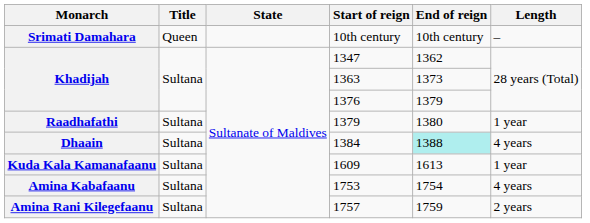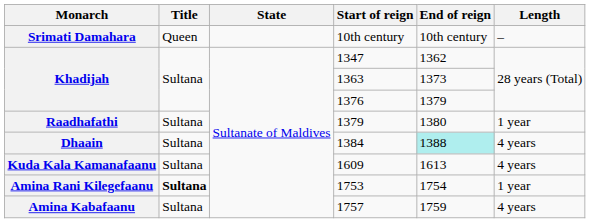 <table class="wikitable sortable">
 <tr>
 <th>Monarch</th>
 <th>Title</th>
 <th>State</th>
 <th>Start of reign</th>
 <th>End of reign</th>
 <th>Length</th>
 </tr>
 <tr>
 <th><a href='#'>Srimati Damahara</a></th>
 <td>Queen</td>
 <td></td>
 <td>10th century</td>
 <td>10th century</td>
 <td>–</td>
 </tr>
 <tr>
 <th rowspan="3"><a href='#'>Khadijah</a></th>
 <td rowspan="3">Sultana</td>
 <td rowspan="8"><a href='#'>Sultanate of Maldives</a></td>
 <td>1347</td>
 <td>1362</td>
 <td rowspan="3">28 years (Total)</td>
 </tr>
 <tr>
 <td>1363</td>
 <td>1373</td>
 </tr>
 <tr>
 <td>1376</td>
 <td>1379</td>
 </tr>
 <tr>
 <th><a href='#'>Raadhafathi</a></th>
 <td>Sultana</td>
 <td>1379</td>
 <td>1380</td>
 <td>1 year</td>
 </tr>
 <tr>
 <th><a href='#'>Dhaain</a></th>
 <td>Sultana</td>
 <td>1384</td>
 <td style="background: paleturquoise;">1388</td>
 <td>4 years</td>
 </tr>
 <tr>
 <th><a href='#'>Kuda Kala Kamanafaanu</a></th>
 <td>Sultana</td>
 <td>1609</td>
 <td>1613</td>
+<td>4 years</td>
+</tr>
+<tr>
+<th><a href='#'>Amina Rani Kilegefaanu</a></th>
+<td><strong>Sultana</strong></td>
+<td>1753</td>
+<td>1754</td>
 <td>1 year</td>
 </tr>
 <tr>
 <th><a href='#'>Amina Kabafaanu</a></th>
 <td>Sultana</td>
-<td>1753</td>
-<td>1754</td>
+<td>1757</td>
+<td>1759</td>
 <td>4 years</td>
 </tr>
-<tr>
-<th><a href='#'>Amina Rani Kilegefaanu</a></th>
-<td>Sultana</td>
-<td>1757</td>
-<td>1759</td>
-<td>2 years</td>
-</tr>
 </table>
